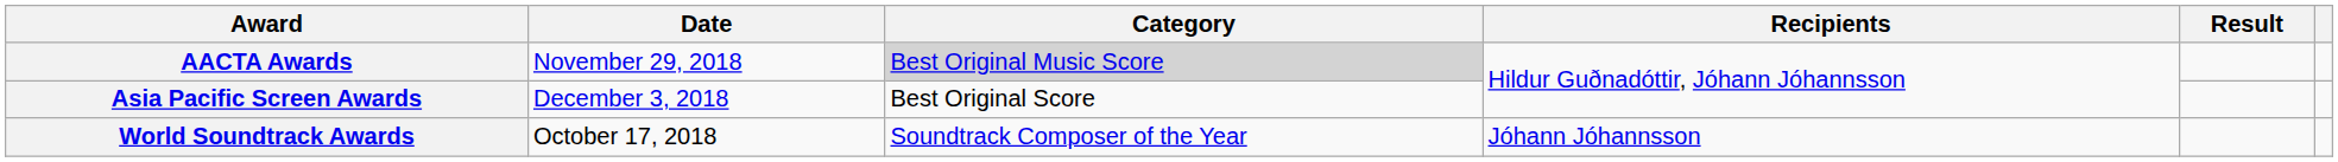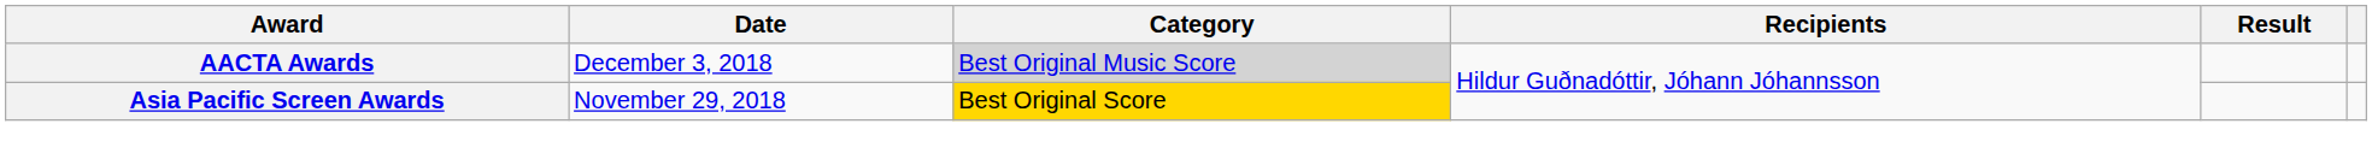 <table class="wikitable plainrowheaders" style="width:99%;">
 <tr>
 <th scope="col">Award</th>
 <th scope="col">Date</th>
 <th scope="col">Category</th>
 <th scope="col">Recipients</th>
 <th scope="col">Result</th>
 <th scope="col"></th>
 </tr>
 <tr>
 <th scope="row"><a href='#'>AACTA Awards</a></th>
-<td><a href='#'>November 29, 2018</a></td>
+<td><a href='#'>December 3, 2018</a></td>
 <td style="background: lightgrey;"><a href='#'>Best Original Music Score</a></td>
 <td rowspan="2"><a href='#'>Hildur Guðnadóttir</a>, <a href='#'>Jóhann Jóhannsson</a></td>
 <td></td>
 <td style="text-align:center;"><br></td>
 </tr>
 <tr>
 <th scope="row"><a href='#'>Asia Pacific Screen Awards</a></th>
-<td><a href='#'>December 3, 2018</a></td>
-<td>Best Original Score</td>
-<td></td>
-<td style="text-align:center;"><br></td>
-</tr>
-<tr>
-<th scope="row"><a href='#'>World Soundtrack Awards</a></th>
-<td>October 17, 2018</td>
-<td><a href='#'>Soundtrack Composer of the Year</a></td>
-<td><a href='#'>Jóhann Jóhannsson</a></td>
+<td><a href='#'>November 29, 2018</a></td>
+<td style="background: gold;">Best Original Score</td>
 <td></td>
 <td style="text-align:center;"><br></td>
 </tr>
 </table>
